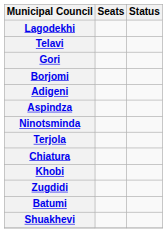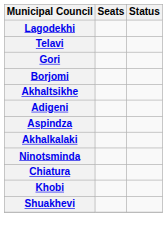 <table class="wikitable sortable" style="text-align:right">
 <tr>
 <th>Municipal Council</th>
 <th>Seats</th>
 <th>Status</th>
 </tr>
 <tr>
 <th><a href='#'>Lagodekhi</a></th>
 <td></td>
 <td></td>
 </tr>
 <tr>
 <th><a href='#'>Telavi</a></th>
 <td></td>
 <td></td>
 </tr>
 <tr>
 <th><a href='#'>Gori</a></th>
 <td></td>
 <td></td>
 </tr>
 <tr>
 <th><a href='#'>Borjomi</a></th>
 <td></td>
 <td></td>
 </tr>
 <tr>
+<th><a href='#'>Akhaltsikhe</a></th>
+<td></td>
+<td></td>
+</tr>
+<tr>
 <th><a href='#'>Adigeni</a></th>
 <td></td>
 <td></td>
 </tr>
 <tr>
 <th><a href='#'>Aspindza</a></th>
 <td></td>
 <td></td>
 </tr>
 <tr>
-<th><a href='#'>Ninotsminda</a></th>
+<th><a href='#'>Akhalkalaki</a></th>
 <td></td>
 <td></td>
 </tr>
 <tr>
-<th><a href='#'>Terjola</a></th>
+<th><a href='#'>Ninotsminda</a></th>
 <td></td>
 <td></td>
 </tr>
 <tr>
 <th><a href='#'>Chiatura</a></th>
 <td></td>
 <td></td>
 </tr>
 <tr>
 <th><a href='#'>Khobi</a></th>
 <td></td>
 <td></td>
 </tr>
 <tr>
-<th><a href='#'>Zugdidi</a></th>
-<td></td>
-<td></td>
-</tr>
-<tr>
-<th><a href='#'>Batumi</a></th>
-<td></td>
-<td></td>
-</tr>
-<tr>
 <th><a href='#'>Shuakhevi</a></th>
 <td></td>
 <td></td>
 </tr>
 <tr>
 </tr>
 </table>
